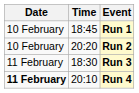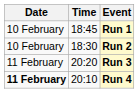 <table class=wikitable>
 <tr>
 <th>Date</th>
 <th>Time</th>
 <th>Event</th>
 </tr>
 <tr>
 <td>10 February</td>
 <td>18:45</td>
 <td style=background:lemonchiffon><strong>Run 1</strong></td>
 </tr>
 <tr>
 <td>10 February</td>
-<td>20:20</td>
+<td>18:30</td>
 <td style=background:lemonchiffon><strong>Run 2</strong></td>
 </tr>
 <tr>
 <td>11 February</td>
-<td>18:30</td>
+<td>20:20</td>
 <td style=background:lemonchiffon><strong>Run 3</strong></td>
 </tr>
 <tr>
 <td><strong>11 February</strong></td>
 <td>20:10</td>
 <td style=background:lemonchiffon><strong>Run 4</strong></td>
 </tr>
 </table>
